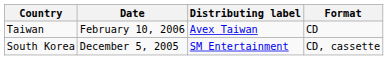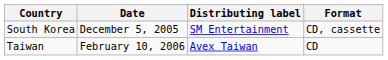 <table class="wikitable">
 <tr>
 <th>Country</th>
 <th>Date</th>
 <th>Distributing label</th>
 <th>Format</th>
 </tr>
 <tr>
+<td>South Korea</td>
+<td>December 5, 2005</td>
+<td><a href='#'>SM Entertainment</a></td>
+<td>CD, cassette</td>
+</tr>
+<tr>
 <td>Taiwan</td>
 <td>February 10, 2006</td>
 <td><a href='#'>Avex Taiwan</a></td>
 <td>CD</td>
 </tr>
-<tr>
-<td>South Korea</td>
-<td>December 5, 2005</td>
-<td><a href='#'>SM Entertainment</a></td>
-<td>CD, cassette</td>
-</tr>
 </table>
